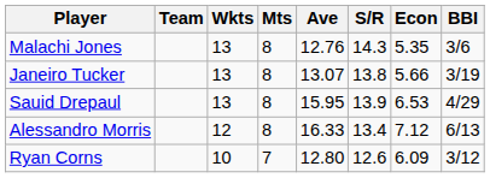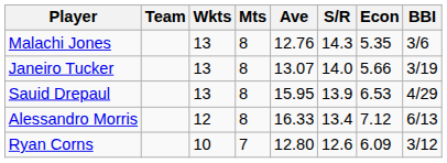 <table class="wikitable">
 <tr>
 <th>Player</th>
 <th>Team</th>
 <th>Wkts</th>
 <th>Mts</th>
 <th>Ave</th>
 <th>S/R</th>
 <th>Econ</th>
 <th>BBI</th>
 </tr>
 <tr>
 <td><a href='#'>Malachi Jones</a></td>
 <td></td>
 <td>13</td>
 <td>8</td>
 <td>12.76</td>
 <td>14.3</td>
 <td>5.35</td>
 <td>3/6</td>
 </tr>
 <tr>
 <td><a href='#'>Janeiro Tucker</a></td>
 <td></td>
 <td>13</td>
 <td>8</td>
 <td>13.07</td>
-<td>13.8</td>
+<td>14.0</td>
 <td>5.66</td>
 <td>3/19</td>
 </tr>
 <tr>
 <td><a href='#'>Sauid Drepaul</a></td>
 <td></td>
 <td>13</td>
 <td>8</td>
 <td>15.95</td>
 <td>13.9</td>
 <td>6.53</td>
 <td>4/29</td>
 </tr>
 <tr>
 <td><a href='#'>Alessandro Morris</a></td>
 <td></td>
 <td>12</td>
 <td>8</td>
 <td>16.33</td>
 <td>13.4</td>
 <td>7.12</td>
 <td>6/13</td>
 </tr>
 <tr>
 <td><a href='#'>Ryan Corns</a></td>
 <td></td>
 <td>10</td>
 <td>7</td>
 <td>12.80</td>
 <td>12.6</td>
 <td>6.09</td>
 <td>3/12</td>
 </tr>
 </table>
